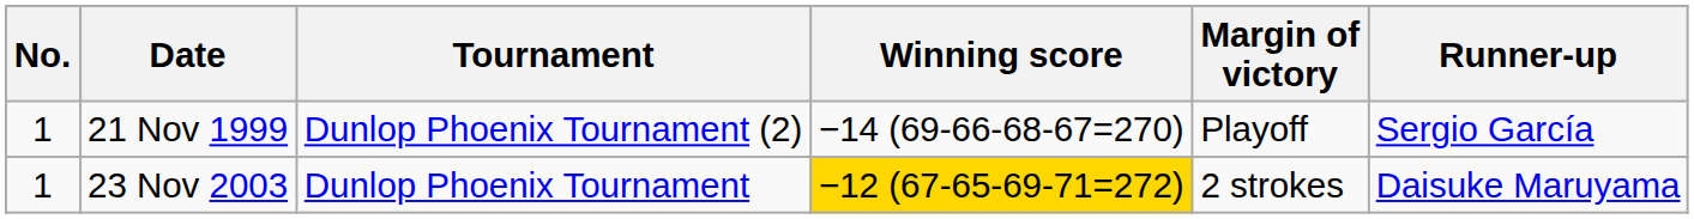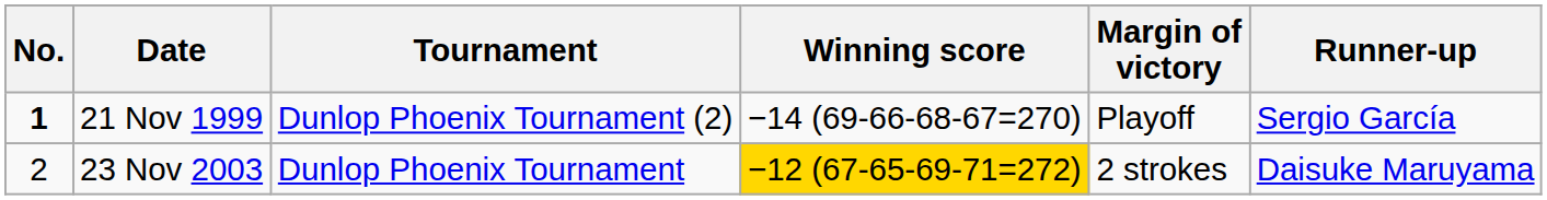 <table class="wikitable" style="font-size:95%;">
 <tr>
 <th>No.</th>
 <th>Date</th>
 <th>Tournament</th>
 <th>Winning score</th>
 <th>Margin of<br>victory</th>
 <th>Runner-up</th>
 </tr>
 <tr>
-<td align=center>1</td>
+<td align=center><strong>1</strong></td>
 <td align=right>21 Nov <a href='#'>1999</a></td>
 <td><a href='#'>Dunlop Phoenix Tournament</a> (2)</td>
 <td>−14 (69-66-68-67=270)</td>
 <td>Playoff</td>
 <td> <a href='#'>Sergio García</a></td>
 </tr>
 <tr>
-<td align=center>1</td>
+<td align=center>2</td>
 <td align=right>23 Nov <a href='#'>2003</a></td>
 <td><a href='#'>Dunlop Phoenix Tournament</a></td>
 <td style="background: gold;">−12 (67-65-69-71=272)</td>
 <td>2 strokes</td>
 <td> <a href='#'>Daisuke Maruyama</a></td>
 </tr>
 </table>
